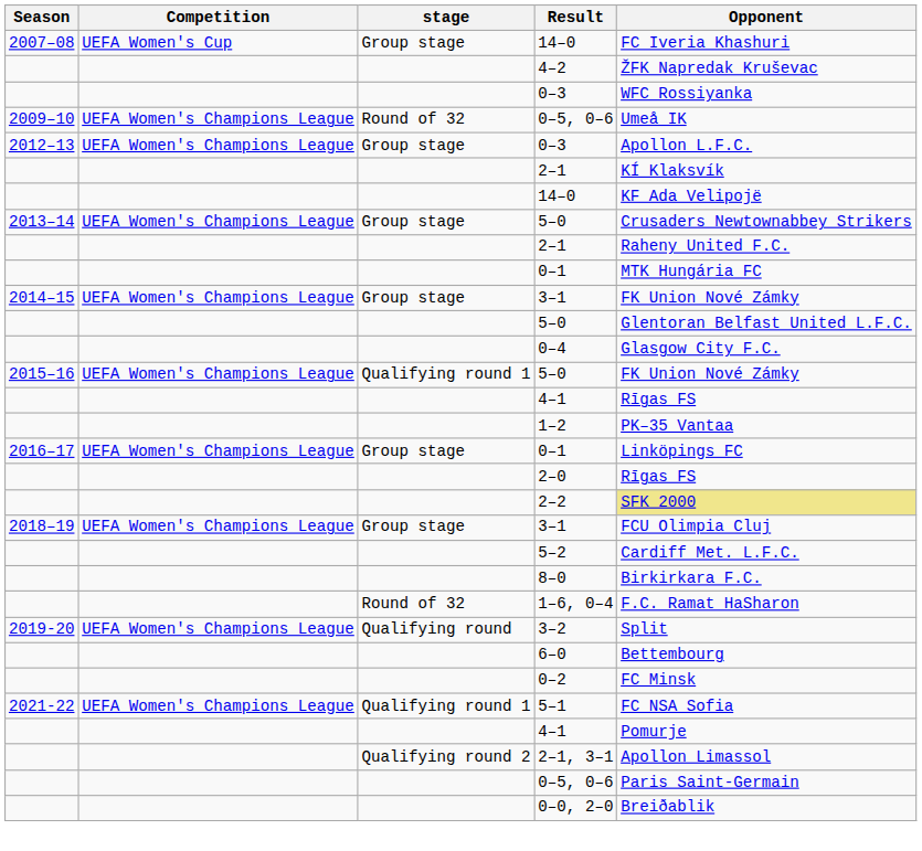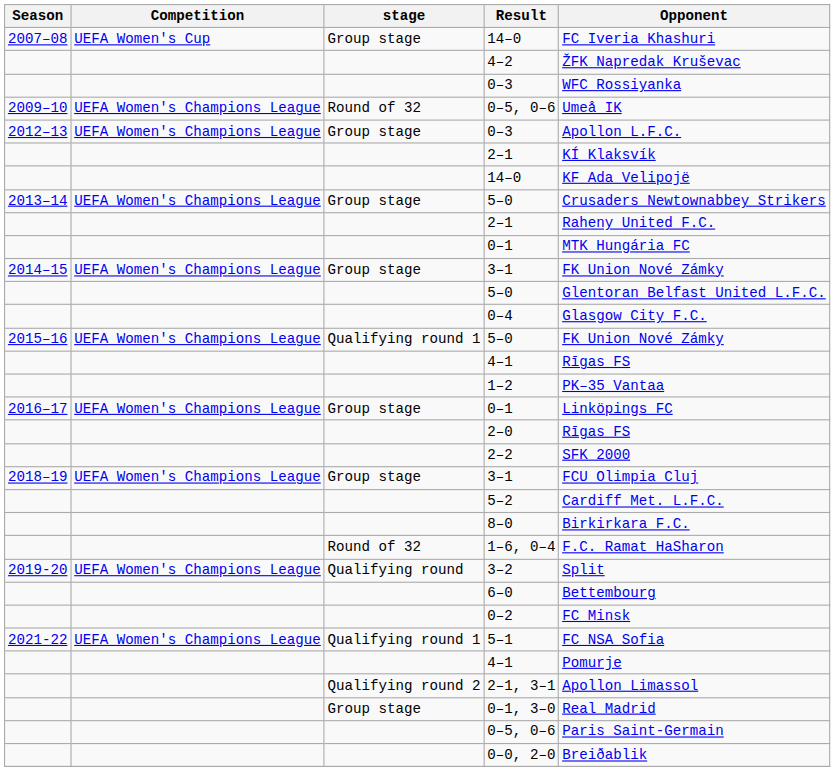 <table class="wikitable">
 <tr>
 <th>Season</th>
 <th>Competition</th>
 <th>stage</th>
 <th>Result</th>
 <th>Opponent</th>
 </tr>
 <tr>
 <td><a href='#'>2007–08</a></td>
 <td><a href='#'>UEFA Women's Cup</a></td>
 <td>Group stage</td>
 <td>14–0</td>
 <td> <a href='#'>FC Iveria Khashuri</a></td>
 </tr>
 <tr>
 <td></td>
 <td></td>
 <td></td>
 <td>4–2</td>
 <td> <a href='#'>ŽFK Napredak Kruševac</a></td>
 </tr>
 <tr>
 <td></td>
 <td></td>
 <td></td>
 <td>0–3</td>
 <td> <a href='#'>WFC Rossiyanka</a></td>
 </tr>
 <tr>
 <td><a href='#'>2009–10</a></td>
 <td><a href='#'>UEFA Women's Champions League</a></td>
 <td>Round of 32</td>
 <td>0–5, 0–6</td>
 <td> <a href='#'>Umeå IK</a></td>
 </tr>
 <tr>
 <td><a href='#'>2012–13</a></td>
 <td><a href='#'>UEFA Women's Champions League</a></td>
 <td>Group stage</td>
 <td>0–3</td>
 <td> <a href='#'>Apollon L.F.C.</a></td>
 </tr>
 <tr>
 <td></td>
 <td></td>
 <td></td>
 <td>2–1</td>
 <td> <a href='#'>KÍ Klaksvík</a></td>
 </tr>
 <tr>
 <td></td>
 <td></td>
 <td></td>
 <td>14–0</td>
 <td> <a href='#'>KF Ada Velipojë</a></td>
 </tr>
 <tr>
 <td><a href='#'>2013–14</a></td>
 <td><a href='#'>UEFA Women's Champions League</a></td>
 <td>Group stage</td>
 <td>5–0</td>
 <td> <a href='#'>Crusaders Newtownabbey Strikers</a></td>
 </tr>
 <tr>
 <td></td>
 <td></td>
 <td></td>
 <td>2–1</td>
 <td> <a href='#'>Raheny United F.C.</a></td>
 </tr>
 <tr>
 <td></td>
 <td></td>
 <td></td>
 <td>0–1</td>
 <td> <a href='#'>MTK Hungária FC</a></td>
 </tr>
 <tr>
 <td><a href='#'>2014–15</a></td>
 <td><a href='#'>UEFA Women's Champions League</a></td>
 <td>Group stage</td>
 <td>3–1</td>
 <td> <a href='#'>FK Union Nové Zámky</a></td>
 </tr>
 <tr>
 <td></td>
 <td></td>
 <td></td>
 <td>5–0</td>
 <td> <a href='#'>Glentoran Belfast United L.F.C.</a></td>
 </tr>
 <tr>
 <td></td>
 <td></td>
 <td></td>
 <td>0–4</td>
 <td> <a href='#'>Glasgow City F.C.</a></td>
 </tr>
 <tr>
 <td><a href='#'>2015–16</a></td>
 <td><a href='#'>UEFA Women's Champions League</a></td>
 <td>Qualifying round 1</td>
 <td>5–0</td>
 <td> <a href='#'>FK Union Nové Zámky</a></td>
 </tr>
 <tr>
 <td></td>
 <td></td>
 <td></td>
 <td>4–1</td>
 <td> <a href='#'>Rīgas FS</a></td>
 </tr>
 <tr>
 <td></td>
 <td></td>
 <td></td>
 <td>1–2</td>
 <td> <a href='#'>PK–35 Vantaa</a></td>
 </tr>
 <tr>
 <td><a href='#'>2016–17</a></td>
 <td><a href='#'>UEFA Women's Champions League</a></td>
 <td>Group stage</td>
 <td>0–1</td>
 <td> <a href='#'>Linköpings FC</a></td>
 </tr>
 <tr>
 <td></td>
 <td></td>
 <td></td>
 <td>2–0</td>
 <td> <a href='#'>Rīgas FS</a></td>
 </tr>
 <tr>
 <td></td>
 <td></td>
 <td></td>
 <td>2–2</td>
-<td style="background: khaki;"> <a href='#'>SFK 2000</a></td>
+<td> <a href='#'>SFK 2000</a></td>
 </tr>
 <tr>
 <td><a href='#'>2018–19</a></td>
 <td><a href='#'>UEFA Women's Champions League</a></td>
 <td>Group stage</td>
 <td>3–1</td>
 <td> <a href='#'>FCU Olimpia Cluj</a></td>
 </tr>
 <tr>
 <td></td>
 <td></td>
 <td></td>
 <td>5–2</td>
 <td> <a href='#'>Cardiff Met. L.F.C.</a></td>
 </tr>
 <tr>
 <td></td>
 <td></td>
 <td></td>
 <td>8–0</td>
 <td> <a href='#'>Birkirkara F.C.</a></td>
 </tr>
 <tr>
 <td></td>
 <td></td>
 <td>Round of 32</td>
 <td>1–6, 0–4</td>
 <td> <a href='#'>F.C. Ramat HaSharon</a></td>
 </tr>
 <tr>
 <td><a href='#'>2019-20</a></td>
 <td><a href='#'>UEFA Women's Champions League</a></td>
 <td>Qualifying round</td>
 <td>3–2</td>
 <td> <a href='#'>Split</a></td>
 </tr>
 <tr>
 <td></td>
 <td></td>
 <td></td>
 <td>6–0</td>
 <td> <a href='#'>Bettembourg</a></td>
 </tr>
 <tr>
 <td></td>
 <td></td>
 <td></td>
 <td>0–2</td>
 <td> <a href='#'>FC Minsk</a></td>
 </tr>
 <tr>
 <td><a href='#'>2021-22</a></td>
 <td><a href='#'>UEFA Women's Champions League</a></td>
 <td>Qualifying round 1</td>
 <td>5–1</td>
 <td> <a href='#'>FC NSA Sofia</a></td>
 </tr>
 <tr>
 <td></td>
 <td></td>
 <td></td>
 <td>4–1</td>
 <td> <a href='#'>Pomurje</a></td>
 </tr>
 <tr>
 <td></td>
 <td></td>
 <td>Qualifying round 2</td>
 <td>2–1, 3–1</td>
 <td> <a href='#'>Apollon Limassol</a></td>
 </tr>
 <tr>
 <td></td>
 <td></td>
+<td>Group stage</td>
+<td>0–1, 3–0</td>
+<td> <a href='#'>Real Madrid</a></td>
+</tr>
+<tr>
+<td></td>
+<td></td>
 <td></td>
 <td>0–5, 0–6</td>
 <td> <a href='#'>Paris Saint-Germain</a></td>
 </tr>
 <tr>
 <td></td>
 <td></td>
 <td></td>
 <td>0–0, 2–0</td>
 <td> <a href='#'>Breiðablik</a></td>
 </tr>
 <tr>
 </tr>
 </table>
